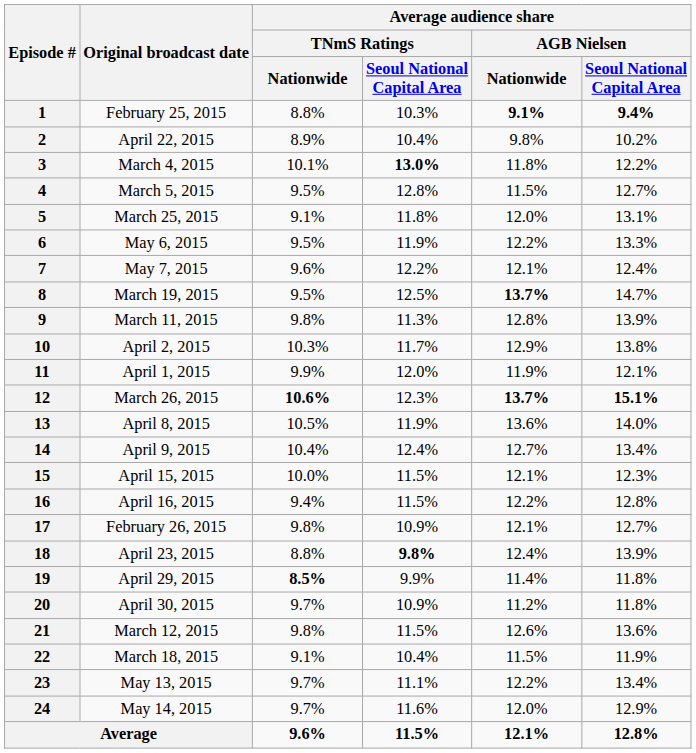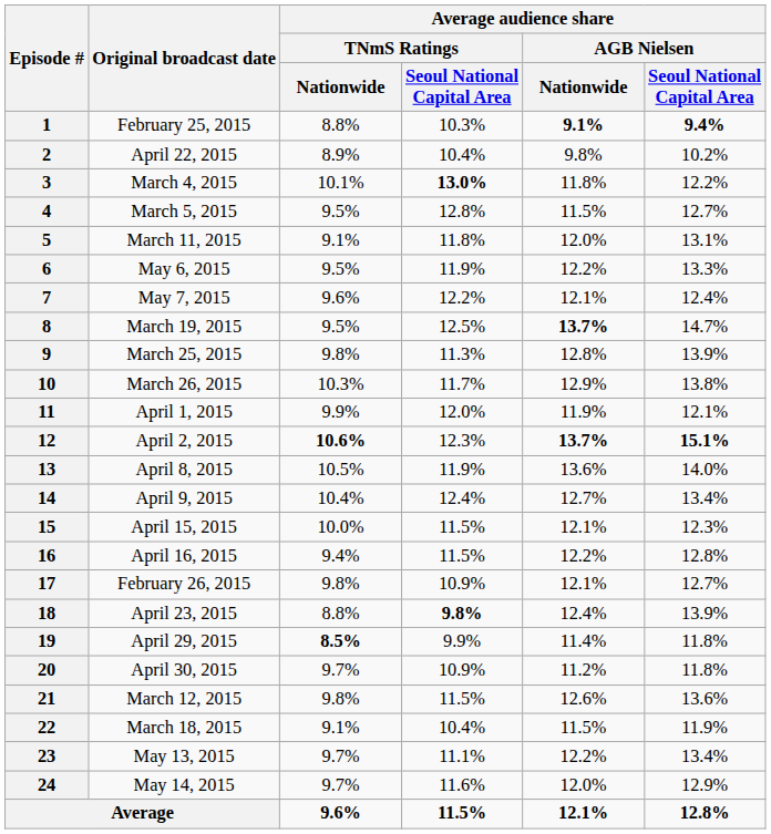 <table class=wikitable style="text-align:center">
 <tr>
 <th rowspan="3">Episode #</th>
 <th rowspan="3">Original broadcast date</th>
 <th colspan="4">Average audience share</th>
 </tr>
 <tr>
 <th colspan="2">TNmS Ratings</th>
 <th colspan="2">AGB Nielsen</th>
 </tr>
 <tr>
 <th width=100>Nationwide</th>
 <th width=100><a href='#'>Seoul National Capital Area</a></th>
 <th width=100>Nationwide</th>
 <th width=100><a href='#'>Seoul National Capital Area</a></th>
 </tr>
 <tr>
 <th>1</th>
 <td>February 25, 2015</td>
 <td>8.8%</td>
 <td>10.3%</td>
 <td><span><strong>9.1%</strong></span></td>
 <td><span><strong>9.4%</strong></span></td>
 </tr>
 <tr>
 <th>2</th>
 <td>April 22, 2015</td>
 <td>8.9%</td>
 <td>10.4%</td>
 <td>9.8%</td>
 <td>10.2%</td>
 </tr>
 <tr>
 <th>3</th>
 <td>March 4, 2015</td>
 <td>10.1%</td>
 <td><span><strong>13.0%</strong></span></td>
 <td>11.8%</td>
 <td>12.2%</td>
 </tr>
 <tr>
 <th>4</th>
 <td>March 5, 2015</td>
 <td>9.5%</td>
 <td>12.8%</td>
 <td>11.5%</td>
 <td>12.7%</td>
 </tr>
 <tr>
 <th>5</th>
-<td>March 25, 2015</td>
+<td>March 11, 2015</td>
 <td>9.1%</td>
 <td>11.8%</td>
 <td>12.0%</td>
 <td>13.1%</td>
 </tr>
 <tr>
 <th>6</th>
 <td>May 6, 2015</td>
 <td>9.5%</td>
 <td>11.9%</td>
 <td>12.2%</td>
 <td>13.3%</td>
 </tr>
 <tr>
 <th>7</th>
 <td>May 7, 2015</td>
 <td>9.6%</td>
 <td>12.2%</td>
 <td>12.1%</td>
 <td>12.4%</td>
 </tr>
 <tr>
 <th>8</th>
 <td>March 19, 2015</td>
 <td>9.5%</td>
 <td>12.5%</td>
 <td><span><strong>13.7%</strong></span></td>
 <td>14.7%</td>
 </tr>
 <tr>
 <th>9</th>
-<td>March 11, 2015</td>
+<td>March 25, 2015</td>
 <td>9.8%</td>
 <td>11.3%</td>
 <td>12.8%</td>
 <td>13.9%</td>
 </tr>
 <tr>
 <th>10</th>
-<td>April 2, 2015</td>
+<td>March 26, 2015</td>
 <td>10.3%</td>
 <td>11.7%</td>
 <td>12.9%</td>
 <td>13.8%</td>
 </tr>
 <tr>
 <th>11</th>
 <td>April 1, 2015</td>
 <td>9.9%</td>
 <td>12.0%</td>
 <td>11.9%</td>
 <td>12.1%</td>
 </tr>
 <tr>
 <th>12</th>
-<td>March 26, 2015</td>
+<td>April 2, 2015</td>
 <td><span><strong>10.6%</strong></span></td>
 <td>12.3%</td>
 <td><span><strong>13.7%</strong></span></td>
 <td><span><strong>15.1%</strong></span></td>
 </tr>
 <tr>
 <th>13</th>
 <td>April 8, 2015</td>
 <td>10.5%</td>
 <td>11.9%</td>
 <td>13.6%</td>
 <td>14.0%</td>
 </tr>
 <tr>
 <th>14</th>
 <td>April 9, 2015</td>
 <td>10.4%</td>
 <td>12.4%</td>
 <td>12.7%</td>
 <td>13.4%</td>
 </tr>
 <tr>
 <th>15</th>
 <td>April 15, 2015</td>
 <td>10.0%</td>
 <td>11.5%</td>
 <td>12.1%</td>
 <td>12.3%</td>
 </tr>
 <tr>
 <th>16</th>
 <td>April 16, 2015</td>
 <td>9.4%</td>
 <td>11.5%</td>
 <td>12.2%</td>
 <td>12.8%</td>
 </tr>
 <tr>
 <th>17</th>
 <td>February 26, 2015</td>
 <td>9.8%</td>
 <td>10.9%</td>
 <td>12.1%</td>
 <td>12.7%</td>
 </tr>
 <tr>
 <th>18</th>
 <td>April 23, 2015</td>
 <td>8.8%</td>
 <td><span><strong>9.8%</strong></span></td>
 <td>12.4%</td>
 <td>13.9%</td>
 </tr>
 <tr>
 <th>19</th>
 <td>April 29, 2015</td>
 <td><span><strong>8.5%</strong></span></td>
 <td>9.9%</td>
 <td>11.4%</td>
 <td>11.8%</td>
 </tr>
 <tr>
 <th>20</th>
 <td>April 30, 2015</td>
 <td>9.7%</td>
 <td>10.9%</td>
 <td>11.2%</td>
 <td>11.8%</td>
 </tr>
 <tr>
 <th>21</th>
 <td>March 12, 2015</td>
 <td>9.8%</td>
 <td>11.5%</td>
 <td>12.6%</td>
 <td>13.6%</td>
 </tr>
 <tr>
 <th>22</th>
 <td>March 18, 2015</td>
 <td>9.1%</td>
 <td>10.4%</td>
 <td>11.5%</td>
 <td>11.9%</td>
 </tr>
 <tr>
 <th>23</th>
 <td>May 13, 2015</td>
 <td>9.7%</td>
 <td>11.1%</td>
 <td>12.2%</td>
 <td>13.4%</td>
 </tr>
 <tr>
 <th>24</th>
 <td>May 14, 2015</td>
 <td>9.7%</td>
 <td>11.6%</td>
 <td>12.0%</td>
 <td>12.9%</td>
 </tr>
 <tr>
 <th colspan=2>Average</th>
 <td><span><strong>9.6%</strong></span></td>
 <td><span><strong>11.5%</strong></span></td>
 <td><span><strong>12.1%</strong></span></td>
 <td><span><strong>12.8%</strong></span></td>
 </tr>
 </table>
